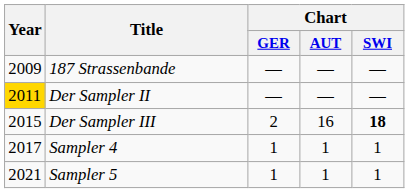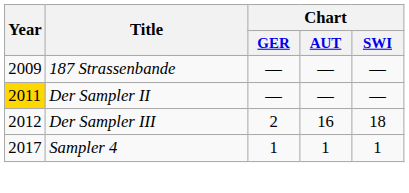 <table class="wikitable">
 <tr>
 <th width="28" rowspan="2">Year</th>
 <th width="187" rowspan="2">Title</th>
 <th colspan="3">Chart</th>
 </tr>
 <tr>
 <th scope="col" style="width:3em;font-size:90%;"><a href='#'>GER</a><br></th>
 <th scope="col" style="width:3em;font-size:90%;"><a href='#'>AUT</a><br></th>
 <th scope="col" style="width:3em;font-size:90%;"><a href='#'>SWI</a><br></th>
 </tr>
 <tr>
 <td>2009</td>
 <td><em>187 Strassenbande</em></td>
 <td align="center">—</td>
 <td align="center">—</td>
 <td align="center">—</td>
 </tr>
 <tr>
 <td style="background: gold;">2011</td>
 <td><em>Der Sampler II</em></td>
 <td align="center">—</td>
 <td align="center">—</td>
 <td align="center">—</td>
 </tr>
 <tr>
-<td>2015</td>
+<td>2012</td>
 <td><em>Der Sampler III</em></td>
 <td align="center">2</td>
 <td align="center">16</td>
-<td align="center"><strong>18</strong></td>
+<td align="center">18</td>
 </tr>
 <tr>
 <td>2017</td>
 <td><em>Sampler 4</em></td>
 <td align="center">1</td>
 <td align="center">1</td>
 <td align="center">1</td>
 </tr>
-<tr>
-<td>2021</td>
-<td><em>Sampler 5</em></td>
-<td align="center">1</td>
-<td align="center">1</td>
-<td align="center">1</td>
-</tr>
 </table>
